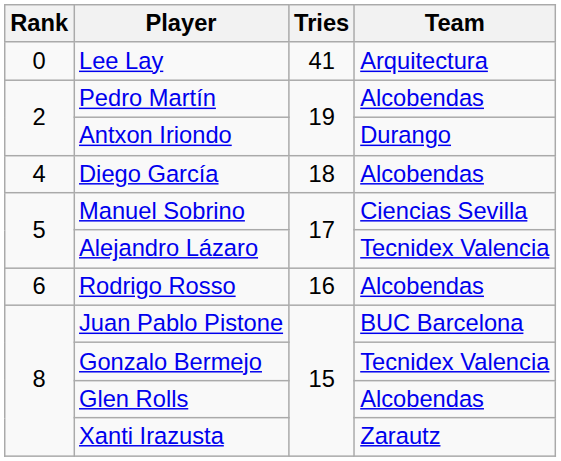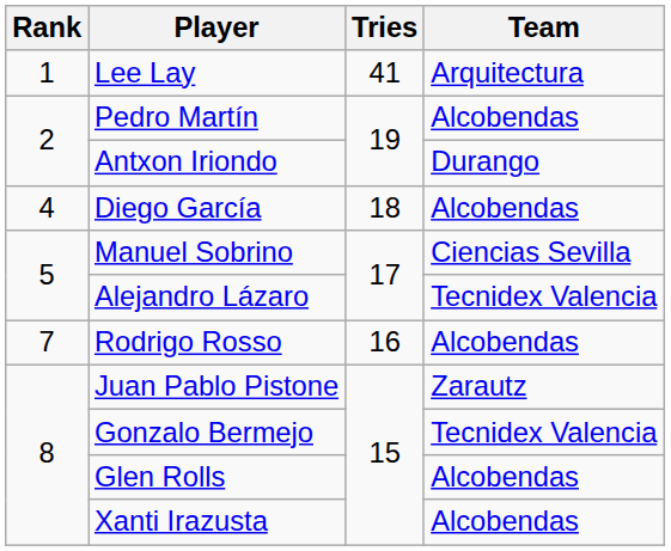 <table class="wikitable">
 <tr>
 <th>Rank</th>
 <th>Player</th>
 <th>Tries</th>
 <th>Team</th>
 </tr>
 <tr>
-<td rowspan=1 align=center>0</td>
+<td rowspan=1 align=center>1</td>
 <td> <a href='#'>Lee Lay</a></td>
 <td style="text-align:center;">41</td>
 <td><a href='#'>Arquitectura</a></td>
 </tr>
 <tr>
 <td rowspan=2 align=center>2</td>
 <td> <a href='#'>Pedro Martín</a></td>
 <td rowspan=2 style="text-align:center;">19</td>
 <td><a href='#'>Alcobendas</a></td>
 </tr>
 <tr>
 <td> <a href='#'>Antxon Iriondo</a></td>
 <td><a href='#'>Durango</a></td>
 </tr>
 <tr>
 <td rowspan=1 align=center>4</td>
 <td> <a href='#'>Diego García</a></td>
 <td style="text-align:center;">18</td>
 <td><a href='#'>Alcobendas</a></td>
 </tr>
 <tr>
 <td rowspan=2 align=center>5</td>
 <td> <a href='#'>Manuel Sobrino</a></td>
 <td rowspan=2 style="text-align:center;">17</td>
 <td><a href='#'>Ciencias Sevilla</a></td>
 </tr>
 <tr>
 <td> <a href='#'>Alejandro Lázaro</a></td>
 <td><a href='#'>Tecnidex Valencia</a></td>
 </tr>
 <tr>
-<td rowspan=1 align=center>6</td>
+<td rowspan=1 align=center>7</td>
 <td> <a href='#'>Rodrigo Rosso</a></td>
 <td style="text-align:center;">16</td>
 <td><a href='#'>Alcobendas</a></td>
 </tr>
 <tr>
 <td rowspan=4 align=center>8</td>
 <td> <a href='#'>Juan Pablo Pistone</a></td>
 <td rowspan=4 style="text-align:center;">15</td>
-<td><a href='#'>BUC Barcelona</a></td>
+<td><a href='#'>Zarautz</a></td>
 </tr>
 <tr>
 <td> <a href='#'>Gonzalo Bermejo</a></td>
 <td><a href='#'>Tecnidex Valencia</a></td>
 </tr>
 <tr>
 <td> <a href='#'>Glen Rolls</a></td>
 <td><a href='#'>Alcobendas</a></td>
 </tr>
 <tr>
 <td> <a href='#'>Xanti Irazusta</a></td>
-<td><a href='#'>Zarautz</a></td>
+<td><a href='#'>Alcobendas</a></td>
 </tr>
 </table>
